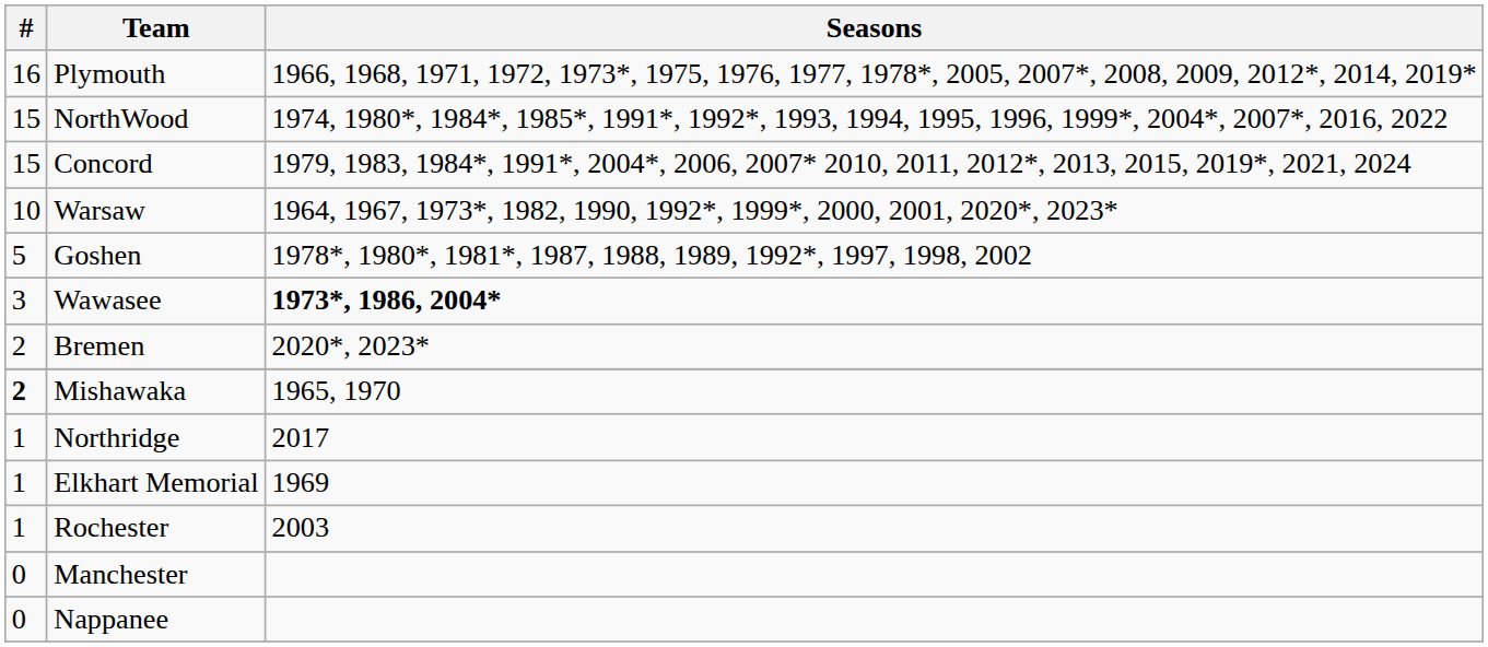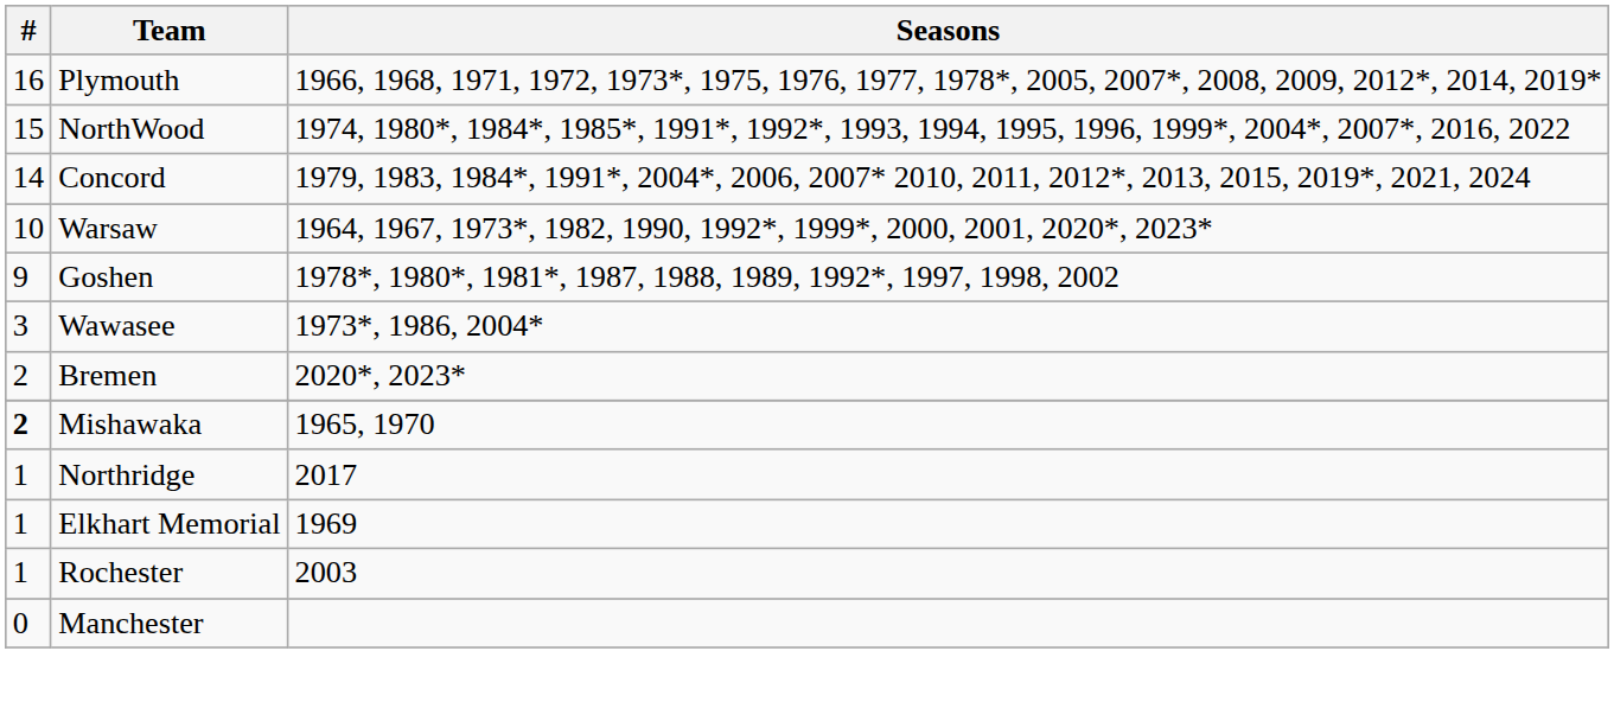 <table class="wikitable" style=>
 <tr>
 <th>#</th>
 <th>Team</th>
 <th>Seasons</th>
 </tr>
 <tr>
 <td>16</td>
 <td>Plymouth</td>
 <td>1966, 1968, 1971, 1972, 1973*, 1975, 1976, 1977, 1978*, 2005, 2007*, 2008, 2009, 2012*, 2014, 2019*</td>
 </tr>
 <tr>
 <td>15</td>
 <td>NorthWood</td>
 <td>1974, 1980*, 1984*, 1985*, 1991*, 1992*, 1993, 1994, 1995, 1996, 1999*, 2004*, 2007*, 2016, 2022</td>
 </tr>
 <tr>
-<td>15</td>
+<td>14</td>
 <td>Concord</td>
 <td>1979, 1983, 1984*, 1991*, 2004*, 2006, 2007* 2010, 2011, 2012*, 2013, 2015, 2019*, 2021, 2024</td>
 </tr>
 <tr>
 <td>10</td>
 <td>Warsaw</td>
 <td>1964, 1967, 1973*, 1982, 1990, 1992*, 1999*, 2000, 2001, 2020*, 2023*</td>
 </tr>
 <tr>
-<td>5</td>
+<td>9</td>
 <td>Goshen</td>
 <td>1978*, 1980*, 1981*, 1987, 1988, 1989, 1992*, 1997, 1998, 2002</td>
 </tr>
 <tr>
 <td>3</td>
 <td>Wawasee</td>
-<td><strong>1973*, 1986, 2004*</strong></td>
+<td>1973*, 1986, 2004*</td>
 </tr>
 <tr>
 <td>2</td>
 <td>Bremen</td>
 <td>2020*, 2023*</td>
 </tr>
 <tr>
 </tr>
 <tr>
 <td><strong>2</strong></td>
 <td>Mishawaka</td>
 <td>1965, 1970</td>
 </tr>
 <tr>
 <td>1</td>
 <td>Northridge</td>
 <td>2017</td>
 </tr>
 <tr>
 <td>1</td>
 <td>Elkhart Memorial</td>
 <td>1969</td>
 </tr>
 <tr>
 <td>1</td>
 <td>Rochester</td>
 <td>2003</td>
 </tr>
 <tr>
 <td>0</td>
 <td>Manchester</td>
 <td></td>
 </tr>
-<tr>
-<td>0</td>
-<td>Nappanee</td>
-<td></td>
-</tr>
 </table>
